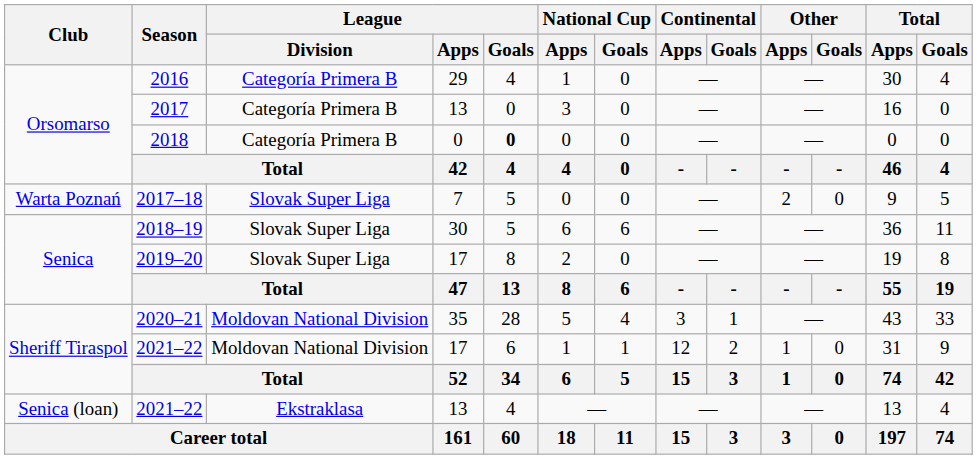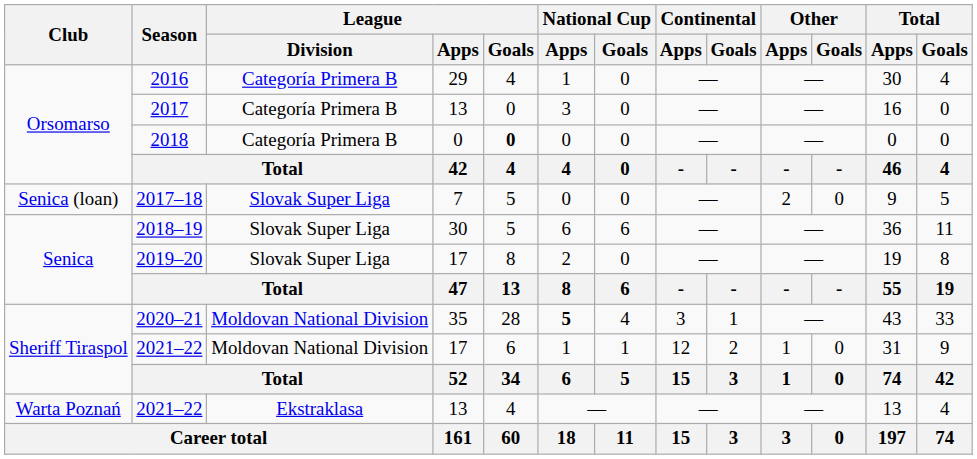 <table class="wikitable" style="text-align:center">
 <tr>
 <th rowspan="2">Club</th>
 <th rowspan="2">Season</th>
 <th colspan="3">League</th>
 <th colspan="2">National Cup</th>
 <th colspan="2">Continental</th>
 <th colspan="2">Other</th>
 <th colspan="2">Total</th>
 </tr>
 <tr>
 <th>Division</th>
 <th>Apps</th>
 <th>Goals</th>
 <th>Apps</th>
 <th>Goals</th>
 <th>Apps</th>
 <th>Goals</th>
 <th>Apps</th>
 <th>Goals</th>
 <th>Apps</th>
 <th>Goals</th>
 </tr>
 <tr>
 <td rowspan="4"><a href='#'>Orsomarso</a></td>
 <td><a href='#'>2016</a></td>
 <td><a href='#'>Categoría Primera B</a></td>
 <td>29</td>
 <td>4</td>
 <td>1</td>
 <td>0</td>
 <td colspan="2">—</td>
 <td colspan="2">—</td>
 <td>30</td>
 <td>4</td>
 </tr>
 <tr>
 <td><a href='#'>2017</a></td>
 <td>Categoría Primera B</td>
 <td>13</td>
 <td>0</td>
 <td>3</td>
 <td>0</td>
 <td colspan="2">—</td>
 <td colspan="2">—</td>
 <td>16</td>
 <td>0</td>
 </tr>
 <tr>
 <td><a href='#'>2018</a></td>
 <td>Categoría Primera B</td>
 <td>0</td>
 <td><strong>0</strong></td>
 <td>0</td>
 <td>0</td>
 <td colspan="2">—</td>
 <td colspan="2">—</td>
 <td>0</td>
 <td>0</td>
 </tr>
 <tr>
 <th colspan="2">Total</th>
 <th>42</th>
 <th>4</th>
 <th>4</th>
 <th>0</th>
 <th>-</th>
 <th>-</th>
 <th>-</th>
 <th>-</th>
 <th>46</th>
 <th>4</th>
 </tr>
 <tr>
-<td><a href='#'>Warta Poznań</a></td>
+<td><a href='#'>Senica</a> (loan)</td>
 <td><a href='#'>2017–18</a></td>
 <td><a href='#'>Slovak Super Liga</a></td>
 <td>7</td>
 <td>5</td>
 <td>0</td>
 <td>0</td>
 <td colspan="2">—</td>
 <td>2</td>
 <td>0</td>
 <td>9</td>
 <td>5</td>
 </tr>
 <tr>
 <td rowspan="3"><a href='#'>Senica</a></td>
 <td><a href='#'>2018–19</a></td>
 <td>Slovak Super Liga</td>
 <td>30</td>
 <td>5</td>
 <td>6</td>
 <td>6</td>
 <td colspan="2">—</td>
 <td colspan="2">—</td>
 <td>36</td>
 <td>11</td>
 </tr>
 <tr>
 <td><a href='#'>2019–20</a></td>
 <td>Slovak Super Liga</td>
 <td>17</td>
 <td>8</td>
 <td>2</td>
 <td>0</td>
 <td colspan="2">—</td>
 <td colspan="2">—</td>
 <td>19</td>
 <td>8</td>
 </tr>
 <tr>
 <th colspan="2">Total</th>
 <th>47</th>
 <th>13</th>
 <th>8</th>
 <th>6</th>
 <th>-</th>
 <th>-</th>
 <th>-</th>
 <th>-</th>
 <th>55</th>
 <th>19</th>
 </tr>
 <tr>
 <td rowspan="3"><a href='#'>Sheriff Tiraspol</a></td>
 <td><a href='#'>2020–21</a></td>
 <td><a href='#'>Moldovan National Division</a></td>
 <td>35</td>
 <td>28</td>
-<td>5</td>
+<td><strong>5</strong></td>
 <td>4</td>
 <td>3</td>
 <td>1</td>
 <td colspan="2">—</td>
 <td>43</td>
 <td>33</td>
 </tr>
 <tr>
 <td><a href='#'>2021–22</a></td>
 <td>Moldovan National Division</td>
 <td>17</td>
 <td>6</td>
 <td>1</td>
 <td>1</td>
 <td>12</td>
 <td>2</td>
 <td>1</td>
 <td>0</td>
 <td>31</td>
 <td>9</td>
 </tr>
 <tr>
 <th colspan="2">Total</th>
 <th>52</th>
 <th>34</th>
 <th>6</th>
 <th>5</th>
 <th>15</th>
 <th>3</th>
 <th>1</th>
 <th>0</th>
 <th>74</th>
 <th>42</th>
 </tr>
 <tr>
-<td><a href='#'>Senica</a> (loan)</td>
+<td><a href='#'>Warta Poznań</a></td>
 <td><a href='#'>2021–22</a></td>
 <td><a href='#'>Ekstraklasa</a></td>
 <td>13</td>
 <td>4</td>
 <td colspan="2">—</td>
 <td colspan="2">—</td>
 <td colspan="2">—</td>
 <td>13</td>
 <td>4</td>
 </tr>
 <tr>
 <th colspan="3">Career total</th>
 <th>161</th>
 <th>60</th>
 <th>18</th>
 <th>11</th>
 <th>15</th>
 <th>3</th>
 <th>3</th>
 <th>0</th>
 <th>197</th>
 <th>74</th>
 </tr>
 </table>
